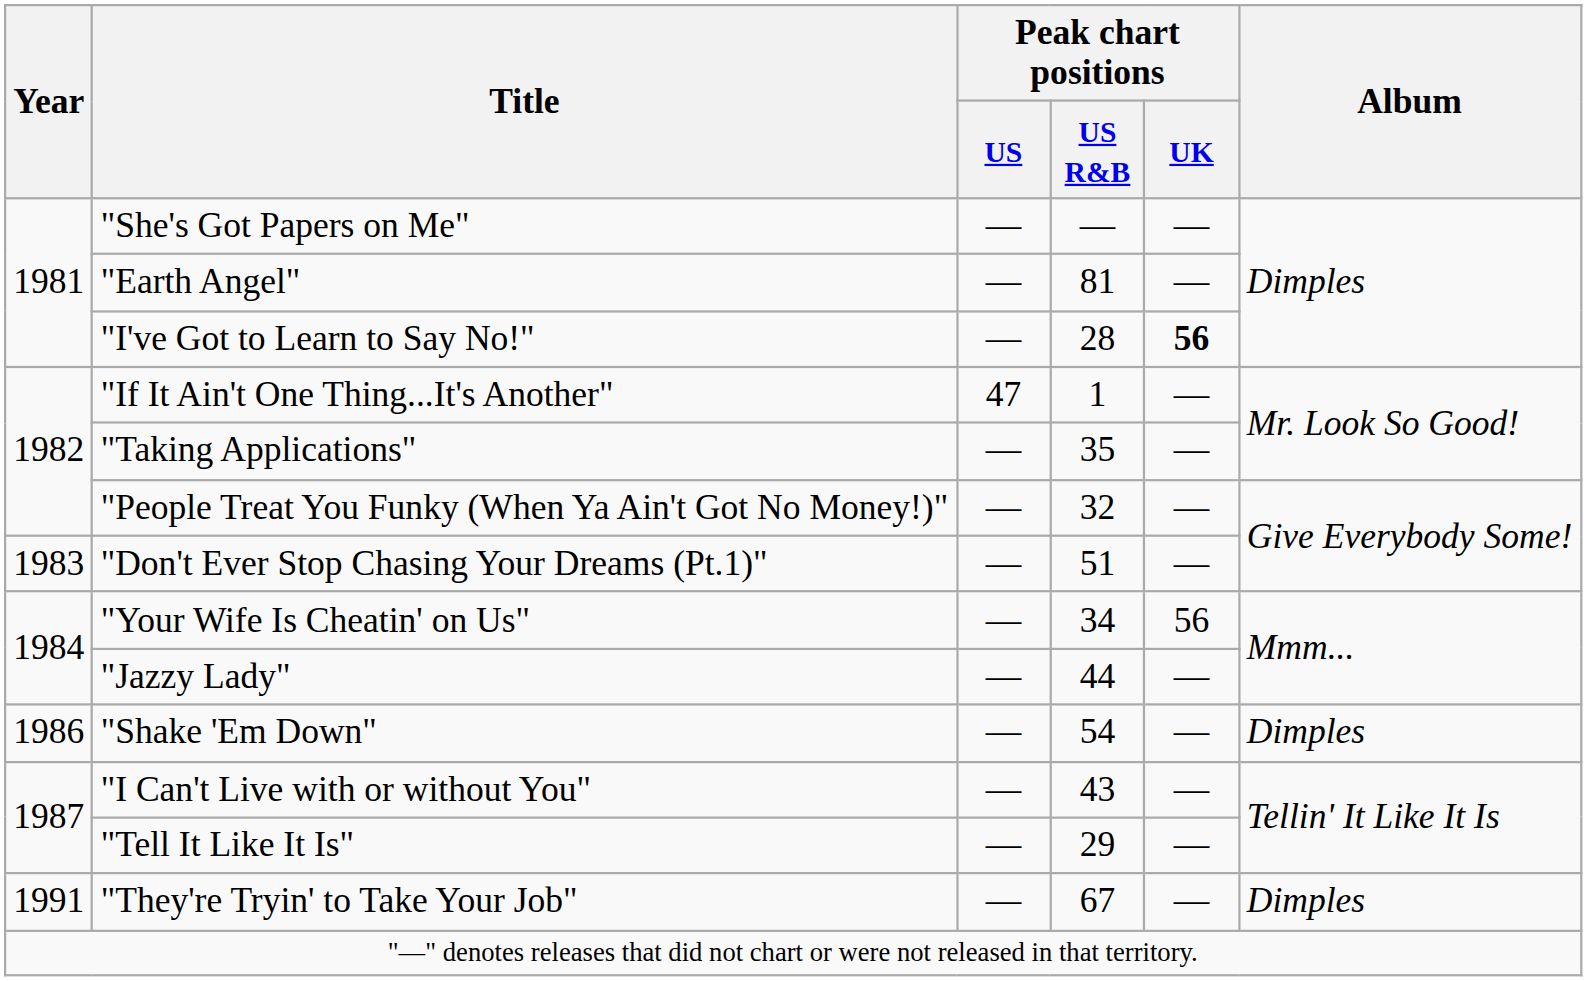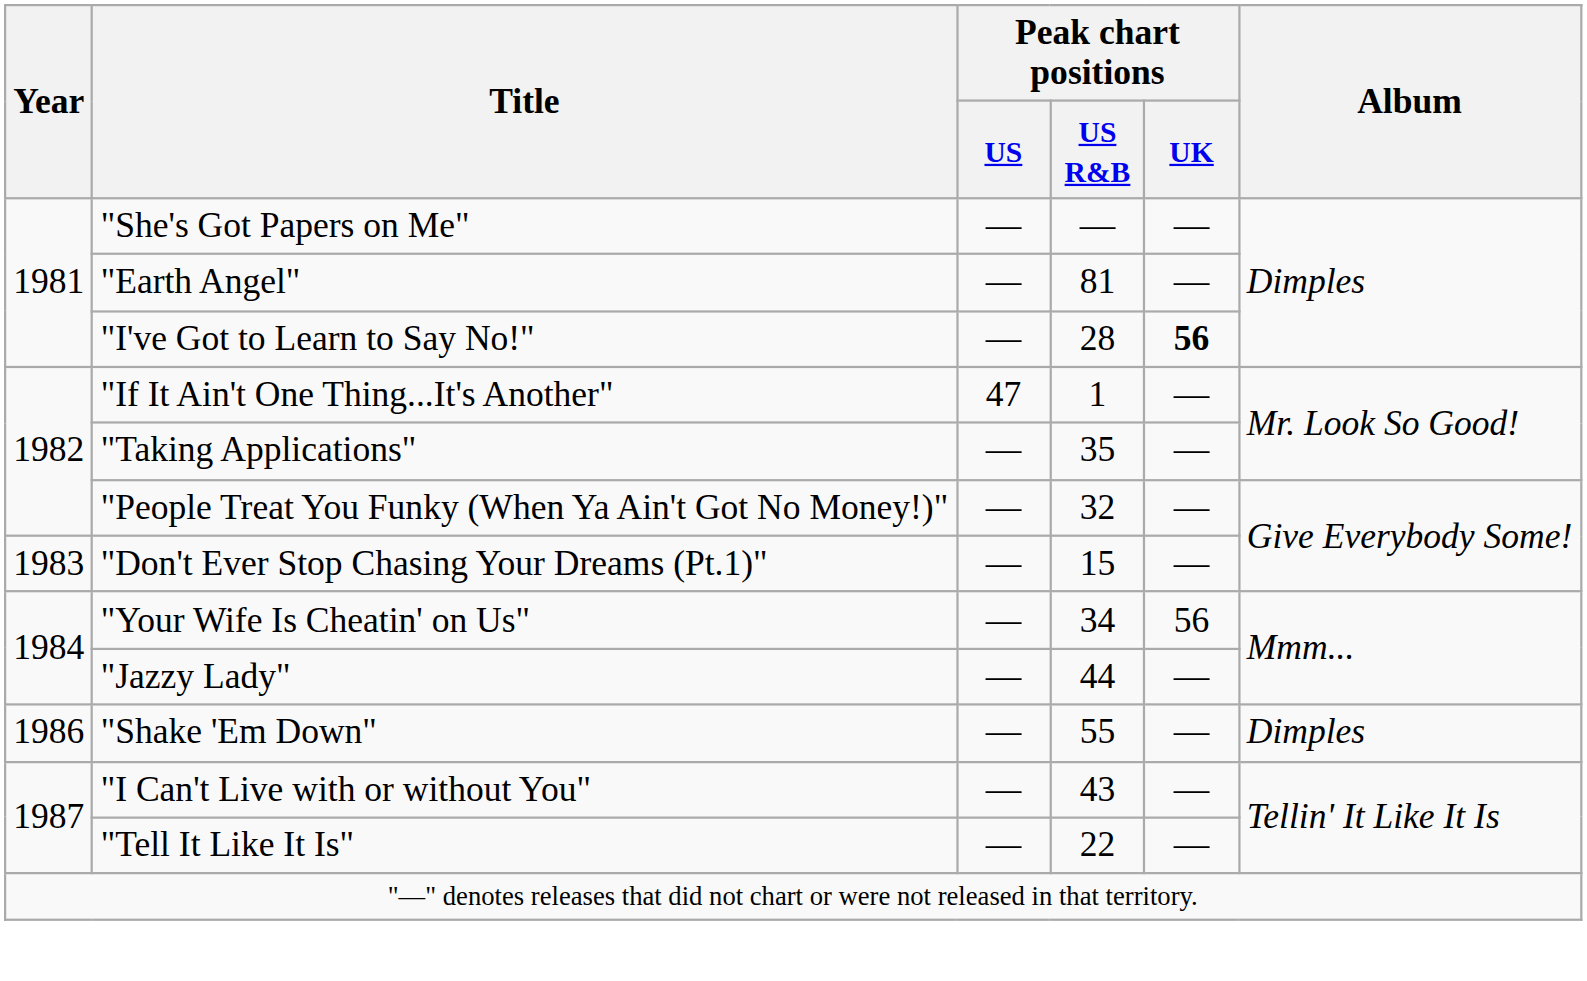 <table class="wikitable">
 <tr>
 <th scope="col" rowspan="2">Year</th>
 <th scope="col" rowspan="2">Title</th>
 <th scope="col" colspan="3">Peak chart positions</th>
 <th scope="col" rowspan="2">Album</th>
 </tr>
 <tr>
 <th style="width:35px;"><small><a href='#'>US</a></small><br></th>
 <th style="width:35px;"><small><a href='#'>US R&B</a></small><br></th>
 <th style="width:35px;"><small><a href='#'>UK</a></small><br></th>
 </tr>
 <tr>
 <td rowspan="3">1981</td>
 <td>"She's Got Papers on Me"</td>
 <td align=center>―</td>
 <td align=center>—</td>
 <td align=center>—</td>
 <td rowspan="3"><em>Dimples</em></td>
 </tr>
 <tr>
 <td>"Earth Angel"</td>
 <td align=center>―</td>
 <td align=center>81</td>
 <td align=center>―</td>
 </tr>
 <tr>
 <td>"I've Got to Learn to Say No!"</td>
 <td align=center>―</td>
 <td align=center>28</td>
 <td align=center><strong>56</strong></td>
 </tr>
 <tr>
 <td rowspan="3">1982</td>
 <td>"If It Ain't One Thing...It's Another"</td>
 <td align=center>47</td>
 <td align=center>1</td>
 <td align=center>―</td>
 <td rowspan="2"><em>Mr. Look So Good!</em></td>
 </tr>
 <tr>
 <td>"Taking Applications"</td>
 <td align=center>―</td>
 <td align=center>35</td>
 <td align=center>―</td>
 </tr>
 <tr>
 <td>"People Treat You Funky (When Ya Ain't Got No Money!)"</td>
 <td align=center>―</td>
 <td align=center>32</td>
 <td align=center>―</td>
 <td rowspan="2"><em>Give Everybody Some!</em></td>
 </tr>
 <tr>
 <td>1983</td>
 <td>"Don't Ever Stop Chasing Your Dreams (Pt.1)"</td>
 <td align=center>―</td>
-<td align=center>51</td>
+<td align=center>15</td>
 <td align=center>―</td>
 </tr>
 <tr>
 <td rowspan="2">1984</td>
 <td>"Your Wife Is Cheatin' on Us"</td>
 <td align=center>―</td>
 <td align=center>34</td>
 <td align=center>56</td>
 <td rowspan="2"><em>Mmm...</em></td>
 </tr>
 <tr>
 <td>"Jazzy Lady"</td>
 <td align=center>―</td>
 <td align=center>44</td>
 <td align=center>―</td>
 </tr>
 <tr>
 <td>1986</td>
 <td>"Shake 'Em Down"</td>
 <td align=center>―</td>
-<td align=center>54</td>
+<td align=center>55</td>
 <td align=center>―</td>
 <td><em>Dimples</em></td>
 </tr>
 <tr>
 <td rowspan="2">1987</td>
 <td>"I Can't Live with or without You"</td>
 <td align=center>―</td>
 <td align=center>43</td>
 <td align=center>―</td>
 <td rowspan="2"><em>Tellin' It Like It Is</em></td>
 </tr>
 <tr>
 <td>"Tell It Like It Is"</td>
 <td align=center>―</td>
-<td align=center>29</td>
+<td align=center>22</td>
 <td align=center>―</td>
-</tr>
-<tr>
-<td>1991</td>
-<td>"They're Tryin' to Take Your Job"</td>
-<td align=center>―</td>
-<td align=center>67</td>
-<td align=center>―</td>
-<td><em>Dimples</em></td>
 </tr>
 <tr>
 <td colspan="6" style="text-align:center; font-size:9pt;">"—" denotes releases that did not chart or were not released in that territory.</td>
 </tr>
 </table>
